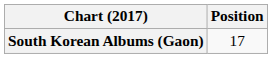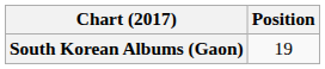 <table class="wikitable plainrowheaders" style="text-align:center;">
 <tr>
 <th>Chart (2017)</th>
 <th>Position</th>
 </tr>
 <tr>
 <th scope="row">South Korean Albums (Gaon)</th>
-<td>17</td>
+<td>19</td>
 </tr>
 </table>
